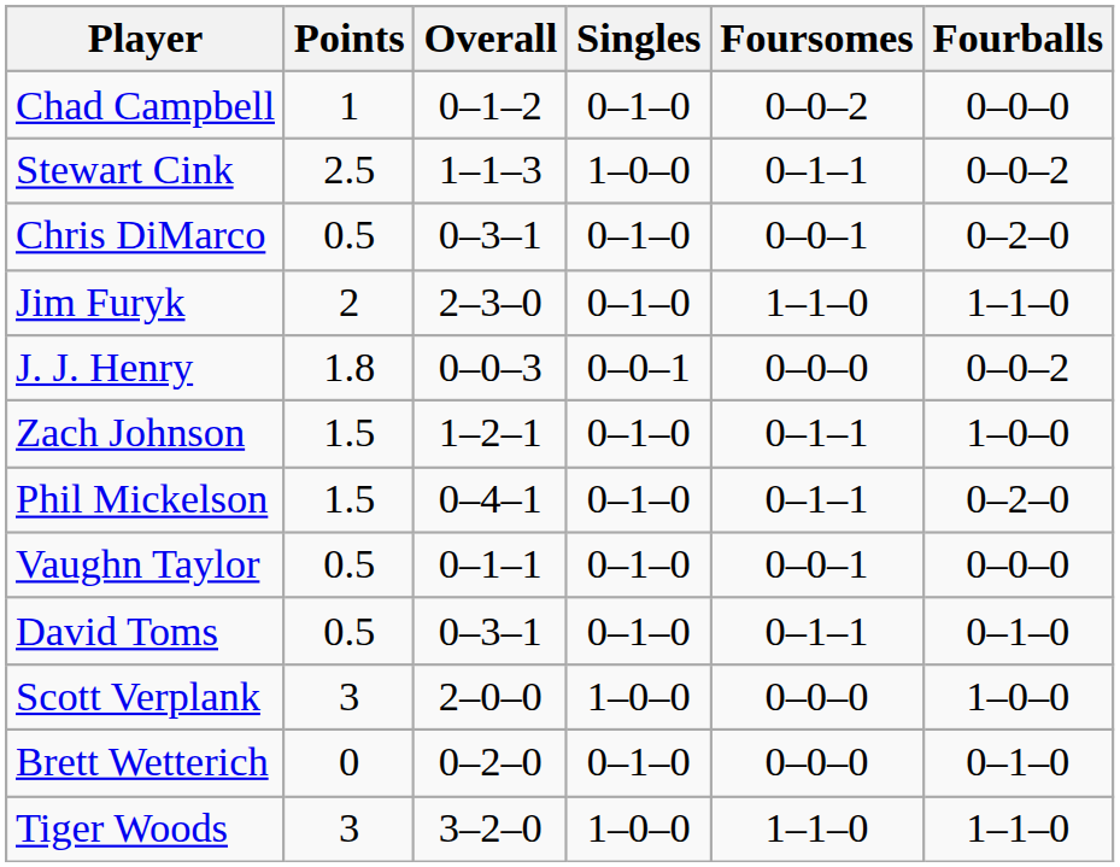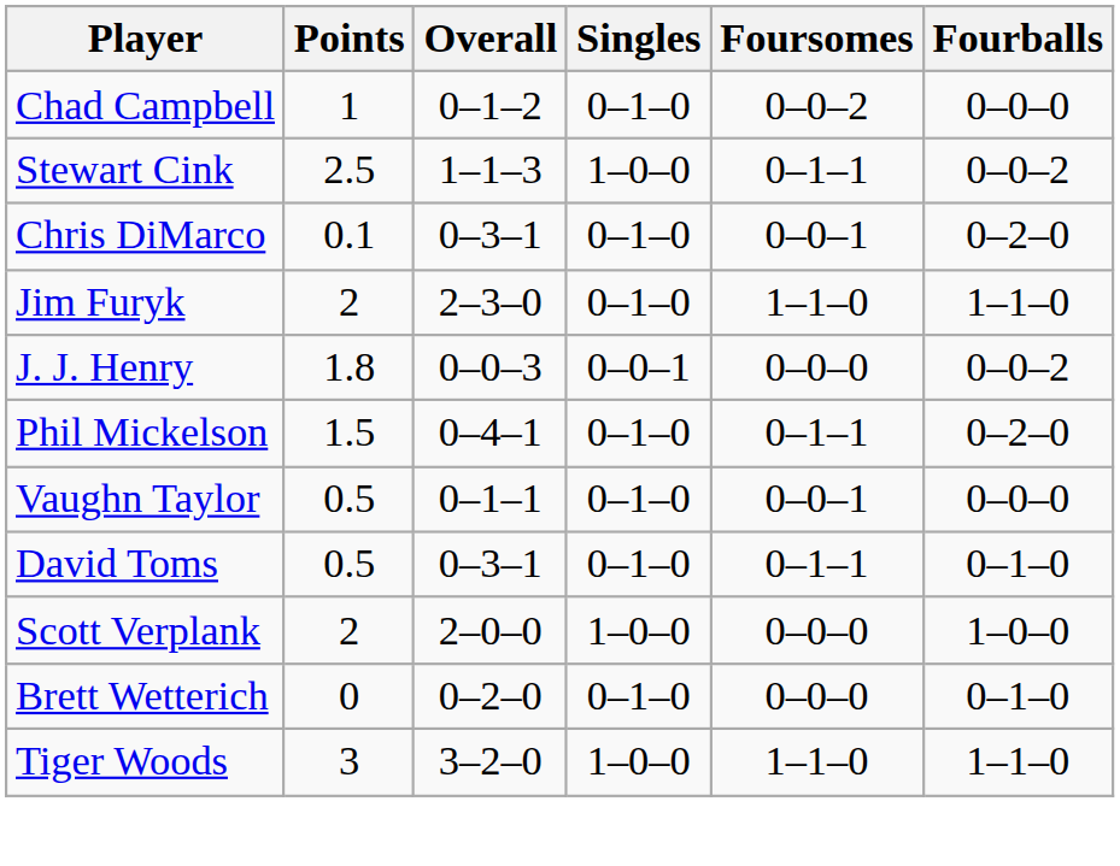 <table class="wikitable sortable" style="text-align:center">
 <tr>
 <th>Player</th>
 <th>Points</th>
 <th>Overall</th>
 <th>Singles</th>
 <th>Foursomes</th>
 <th>Fourballs</th>
 </tr>
 <tr>
 <td align=left><a href='#'>Chad Campbell</a></td>
 <td>1</td>
 <td>0–1–2</td>
 <td>0–1–0</td>
 <td>0–0–2</td>
 <td>0–0–0</td>
 </tr>
 <tr>
 <td align=left><a href='#'>Stewart Cink</a></td>
 <td>2.5</td>
 <td>1–1–3</td>
 <td>1–0–0</td>
 <td>0–1–1</td>
 <td>0–0–2</td>
 </tr>
 <tr>
 <td align=left><a href='#'>Chris DiMarco</a></td>
-<td>0.5</td>
+<td>0.1</td>
 <td>0–3–1</td>
 <td>0–1–0</td>
 <td>0–0–1</td>
 <td>0–2–0</td>
 </tr>
 <tr>
 <td align=left><a href='#'>Jim Furyk</a></td>
 <td>2</td>
 <td>2–3–0</td>
 <td>0–1–0</td>
 <td>1–1–0</td>
 <td>1–1–0</td>
 </tr>
 <tr>
 <td align=left><a href='#'>J. J. Henry</a></td>
 <td>1.8</td>
 <td>0–0–3</td>
 <td>0–0–1</td>
 <td>0–0–0</td>
 <td>0–0–2</td>
-</tr>
-<tr>
-<td align=left><a href='#'>Zach Johnson</a></td>
-<td>1.5</td>
-<td>1–2–1</td>
-<td>0–1–0</td>
-<td>0–1–1</td>
-<td>1–0–0</td>
 </tr>
 <tr>
 <td align=left><a href='#'>Phil Mickelson</a></td>
 <td>1.5</td>
 <td>0–4–1</td>
 <td>0–1–0</td>
 <td>0–1–1</td>
 <td>0–2–0</td>
 </tr>
 <tr>
 <td align=left><a href='#'>Vaughn Taylor</a></td>
 <td>0.5</td>
 <td>0–1–1</td>
 <td>0–1–0</td>
 <td>0–0–1</td>
 <td>0–0–0</td>
 </tr>
 <tr>
 <td align=left><a href='#'>David Toms</a></td>
 <td>0.5</td>
 <td>0–3–1</td>
 <td>0–1–0</td>
 <td>0–1–1</td>
 <td>0–1–0</td>
 </tr>
 <tr>
 <td align=left><a href='#'>Scott Verplank</a></td>
-<td>3</td>
+<td>2</td>
 <td>2–0–0</td>
 <td>1–0–0</td>
 <td>0–0–0</td>
 <td>1–0–0</td>
 </tr>
 <tr>
 <td align=left><a href='#'>Brett Wetterich</a></td>
 <td>0</td>
 <td>0–2–0</td>
 <td>0–1–0</td>
 <td>0–0–0</td>
 <td>0–1–0</td>
 </tr>
 <tr>
 <td align=left><a href='#'>Tiger Woods</a></td>
 <td>3</td>
 <td>3–2–0</td>
 <td>1–0–0</td>
 <td>1–1–0</td>
 <td>1–1–0</td>
 </tr>
 </table>
